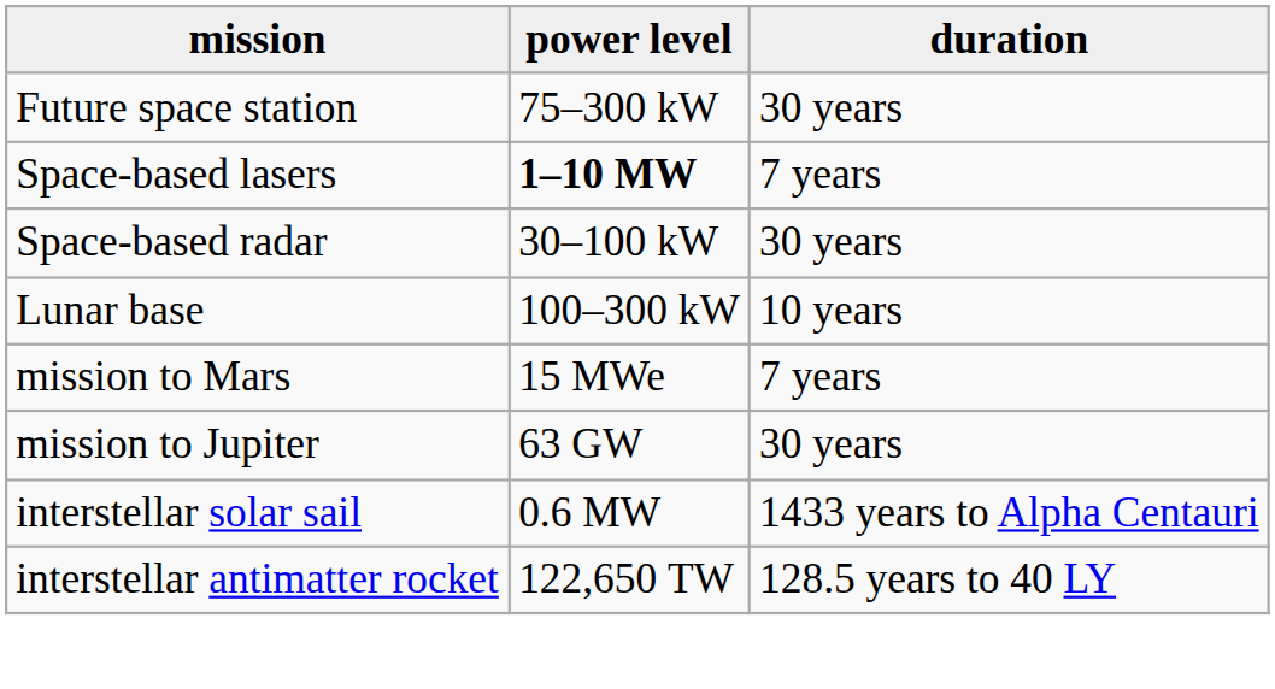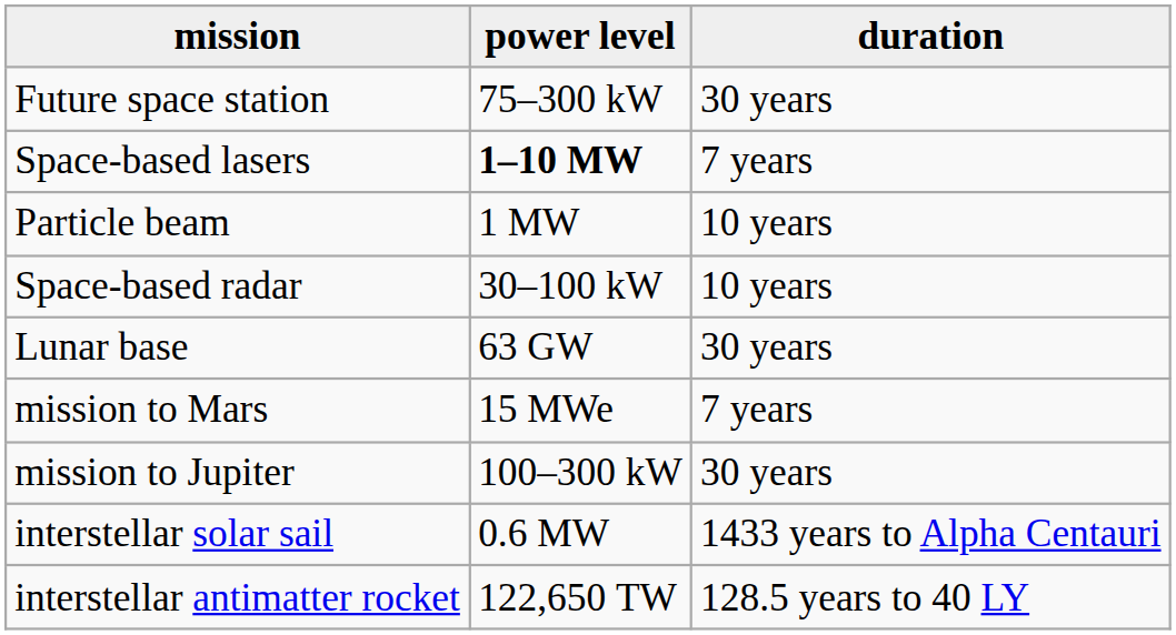 <table class="wikitable">
 <tr>
 <th style="background:#efefef;">mission</th>
 <th style="background:#efefef;">power level</th>
 <th style="background:#efefef;">duration</th>
 </tr>
 <tr>
 <td>Future space station</td>
 <td>75–300 kW</td>
 <td>30 years</td>
 </tr>
 <tr>
 <td>Space-based lasers</td>
 <td><strong>1–10 MW</strong></td>
 <td>7 years</td>
 </tr>
 <tr>
+<td>Particle beam</td>
+<td>1 MW</td>
+<td>10 years</td>
+</tr>
+<tr>
 <td>Space-based radar</td>
 <td>30–100 kW</td>
-<td>30 years</td>
+<td>10 years</td>
 </tr>
 <tr>
 <td>Lunar base</td>
-<td>100–300 kW</td>
-<td>10 years</td>
+<td>63 GW</td>
+<td>30 years</td>
 </tr>
 <tr>
 <td>mission to Mars</td>
 <td>15 MWe</td>
 <td>7 years</td>
 </tr>
 <tr>
 <td>mission to Jupiter</td>
-<td>63 GW</td>
+<td>100–300 kW</td>
 <td>30 years</td>
 </tr>
 <tr>
 <td>interstellar <a href='#'>solar sail</a><br></td>
 <td>0.6 MW</td>
 <td>1433 years to <a href='#'>Alpha Centauri</a></td>
 </tr>
 <tr>
 <td>interstellar <a href='#'>antimatter rocket</a><br></td>
 <td>122,650 TW</td>
 <td>128.5 years to 40 <a href='#'>LY</a></td>
 </tr>
 </table>
